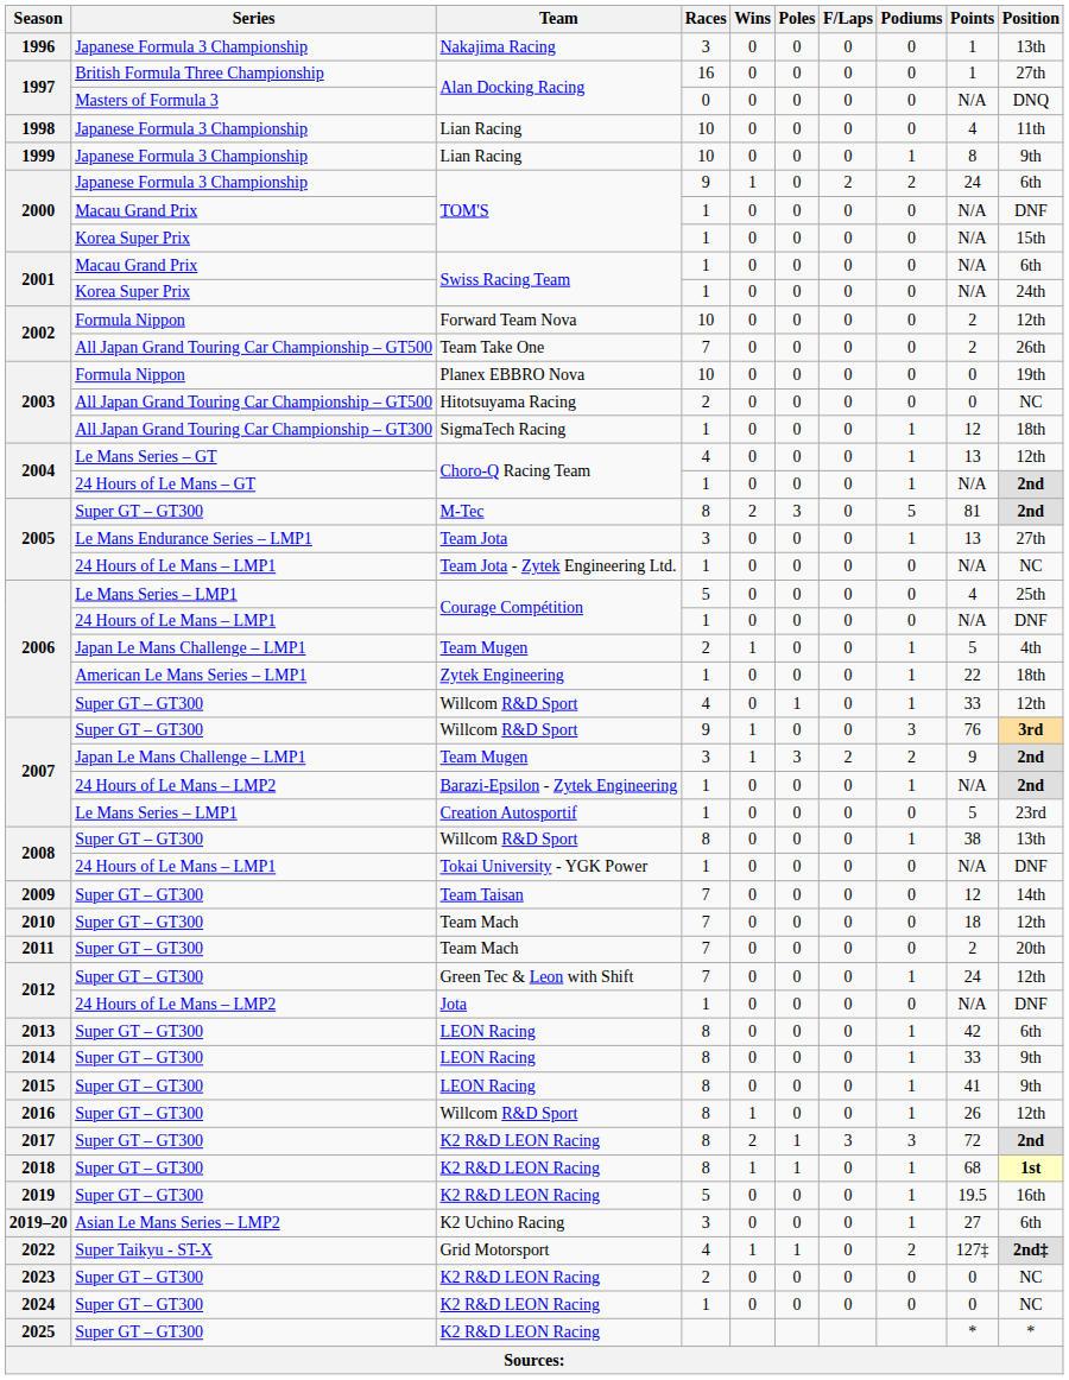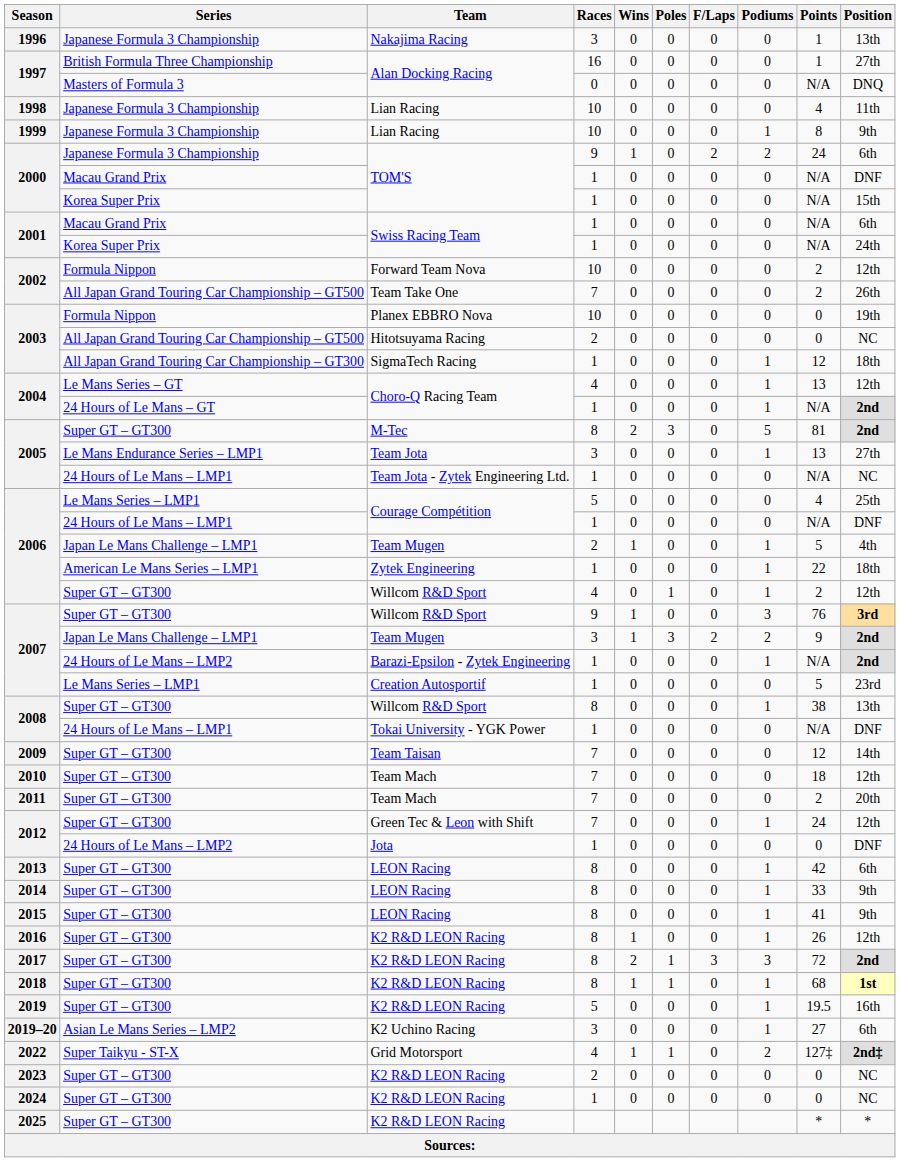 <table class="wikitable" style="font-size: 90%; text-align:center">
 <tr>
 <th>Season</th>
 <th>Series</th>
 <th>Team</th>
 <th>Races</th>
 <th>Wins</th>
 <th>Poles</th>
 <th>F/Laps</th>
 <th>Podiums</th>
 <th>Points</th>
 <th>Position</th>
 </tr>
 <tr>
 <th>1996</th>
 <td align=left><a href='#'>Japanese Formula 3 Championship</a></td>
 <td align=left><a href='#'>Nakajima Racing</a></td>
 <td>3</td>
 <td>0</td>
 <td>0</td>
 <td>0</td>
 <td>0</td>
 <td>1</td>
 <td>13th</td>
 </tr>
 <tr>
 <th rowspan="2">1997</th>
 <td align=left><a href='#'>British Formula Three Championship</a></td>
 <td align=left rowspan="2"><a href='#'>Alan Docking Racing</a></td>
 <td>16</td>
 <td>0</td>
 <td>0</td>
 <td>0</td>
 <td>0</td>
 <td>1</td>
 <td>27th</td>
 </tr>
 <tr>
 <td align=left><a href='#'>Masters of Formula 3</a></td>
 <td>0</td>
 <td>0</td>
 <td>0</td>
 <td>0</td>
 <td>0</td>
 <td>N/A</td>
 <td>DNQ</td>
 </tr>
 <tr>
 <th>1998</th>
 <td align=left><a href='#'>Japanese Formula 3 Championship</a></td>
 <td align=left>Lian Racing</td>
 <td>10</td>
 <td>0</td>
 <td>0</td>
 <td>0</td>
 <td>0</td>
 <td>4</td>
 <td>11th</td>
 </tr>
 <tr>
 <th>1999</th>
 <td align=left><a href='#'>Japanese Formula 3 Championship</a></td>
 <td align=left>Lian Racing</td>
 <td>10</td>
 <td>0</td>
 <td>0</td>
 <td>0</td>
 <td>1</td>
 <td>8</td>
 <td>9th</td>
 </tr>
 <tr>
 <th rowspan="3">2000</th>
 <td align=left><a href='#'>Japanese Formula 3 Championship</a></td>
 <td align=left rowspan="3"><a href='#'>TOM'S</a></td>
 <td>9</td>
 <td>1</td>
 <td>0</td>
 <td>2</td>
 <td>2</td>
 <td>24</td>
 <td>6th</td>
 </tr>
 <tr>
 <td align=left><a href='#'>Macau Grand Prix</a></td>
 <td>1</td>
 <td>0</td>
 <td>0</td>
 <td>0</td>
 <td>0</td>
 <td>N/A</td>
 <td>DNF</td>
 </tr>
 <tr>
 <td align=left><a href='#'>Korea Super Prix</a></td>
 <td>1</td>
 <td>0</td>
 <td>0</td>
 <td>0</td>
 <td>0</td>
 <td>N/A</td>
 <td>15th</td>
 </tr>
 <tr>
 <th rowspan="2">2001</th>
 <td align=left><a href='#'>Macau Grand Prix</a></td>
 <td align=left rowspan="2"><a href='#'>Swiss Racing Team</a></td>
 <td>1</td>
 <td>0</td>
 <td>0</td>
 <td>0</td>
 <td>0</td>
 <td>N/A</td>
 <td>6th</td>
 </tr>
 <tr>
 <td align=left><a href='#'>Korea Super Prix</a></td>
 <td>1</td>
 <td>0</td>
 <td>0</td>
 <td>0</td>
 <td>0</td>
 <td>N/A</td>
 <td>24th</td>
 </tr>
 <tr>
 <th rowspan="2">2002</th>
 <td align=left><a href='#'>Formula Nippon</a></td>
 <td align=left>Forward Team Nova</td>
 <td>10</td>
 <td>0</td>
 <td>0</td>
 <td>0</td>
 <td>0</td>
 <td>2</td>
 <td>12th</td>
 </tr>
 <tr>
 <td align=left><a href='#'>All Japan Grand Touring Car Championship – GT500</a></td>
 <td align=left>Team Take One</td>
 <td>7</td>
 <td>0</td>
 <td>0</td>
 <td>0</td>
 <td>0</td>
 <td>2</td>
 <td>26th</td>
 </tr>
 <tr>
 <th rowspan="3">2003</th>
 <td align=left><a href='#'>Formula Nippon</a></td>
 <td align=left>Planex EBBRO Nova</td>
 <td>10</td>
 <td>0</td>
 <td>0</td>
 <td>0</td>
 <td>0</td>
 <td>0</td>
 <td>19th</td>
 </tr>
 <tr>
 <td align=left><a href='#'>All Japan Grand Touring Car Championship – GT500</a></td>
 <td align=left>Hitotsuyama Racing</td>
 <td>2</td>
 <td>0</td>
 <td>0</td>
 <td>0</td>
 <td>0</td>
 <td>0</td>
 <td>NC</td>
 </tr>
 <tr>
 <td align=left><a href='#'>All Japan Grand Touring Car Championship – GT300</a></td>
 <td align=left>SigmaTech Racing</td>
 <td>1</td>
 <td>0</td>
 <td>0</td>
 <td>0</td>
 <td>1</td>
 <td>12</td>
 <td>18th</td>
 </tr>
 <tr>
 <th rowspan="2">2004</th>
 <td align=left><a href='#'>Le Mans Series – GT</a></td>
 <td align=left rowspan="2"><a href='#'>Choro-Q</a> Racing Team</td>
 <td>4</td>
 <td>0</td>
 <td>0</td>
 <td>0</td>
 <td>1</td>
 <td>13</td>
 <td>12th</td>
 </tr>
 <tr>
 <td align=left><a href='#'>24 Hours of Le Mans – GT</a></td>
 <td>1</td>
 <td>0</td>
 <td>0</td>
 <td>0</td>
 <td>1</td>
 <td>N/A</td>
 <td style="background:#dfdfdf;"><strong>2nd</strong></td>
 </tr>
 <tr>
 <th rowspan="3">2005</th>
 <td align=left><a href='#'>Super GT – GT300</a></td>
 <td align=left><a href='#'>M-Tec</a></td>
 <td>8</td>
 <td>2</td>
 <td>3</td>
 <td>0</td>
 <td>5</td>
 <td>81</td>
 <td style="background:#dfdfdf;"><strong>2nd</strong></td>
 </tr>
 <tr>
 <td align=left><a href='#'>Le Mans Endurance Series – LMP1</a></td>
 <td align=left><a href='#'>Team Jota</a></td>
 <td>3</td>
 <td>0</td>
 <td>0</td>
 <td>0</td>
 <td>1</td>
 <td>13</td>
 <td>27th</td>
 </tr>
 <tr>
 <td align=left><a href='#'>24 Hours of Le Mans – LMP1</a></td>
 <td align=left><a href='#'>Team Jota</a> - <a href='#'>Zytek</a> Engineering Ltd.</td>
 <td>1</td>
 <td>0</td>
 <td>0</td>
 <td>0</td>
 <td>0</td>
 <td>N/A</td>
 <td>NC</td>
 </tr>
 <tr>
 <th rowspan="5">2006</th>
 <td align=left><a href='#'>Le Mans Series – LMP1</a></td>
 <td align=left rowspan="2"><a href='#'>Courage Compétition</a></td>
 <td>5</td>
 <td>0</td>
 <td>0</td>
 <td>0</td>
 <td>0</td>
 <td>4</td>
 <td>25th</td>
 </tr>
 <tr>
 <td align=left><a href='#'>24 Hours of Le Mans – LMP1</a></td>
 <td>1</td>
 <td>0</td>
 <td>0</td>
 <td>0</td>
 <td>0</td>
 <td>N/A</td>
 <td>DNF</td>
 </tr>
 <tr>
 <td align=left><a href='#'>Japan Le Mans Challenge – LMP1</a></td>
 <td align=left><a href='#'>Team Mugen</a></td>
 <td>2</td>
 <td>1</td>
 <td>0</td>
 <td>0</td>
 <td>1</td>
 <td>5</td>
 <td>4th</td>
 </tr>
 <tr>
 <td align=left><a href='#'>American Le Mans Series – LMP1</a></td>
 <td align=left><a href='#'>Zytek Engineering</a></td>
 <td>1</td>
 <td>0</td>
 <td>0</td>
 <td>0</td>
 <td>1</td>
 <td>22</td>
 <td>18th</td>
 </tr>
 <tr>
 <td align=left><a href='#'>Super GT – GT300</a></td>
 <td align=left>Willcom <a href='#'>R&D Sport</a></td>
 <td>4</td>
 <td>0</td>
 <td>1</td>
 <td>0</td>
 <td>1</td>
-<td>33</td>
+<td>2</td>
 <td>12th</td>
 </tr>
 <tr>
 <th rowspan="4">2007</th>
 <td align=left><a href='#'>Super GT – GT300</a></td>
 <td align=left>Willcom <a href='#'>R&D Sport</a></td>
 <td>9</td>
 <td>1</td>
 <td>0</td>
 <td>0</td>
 <td>3</td>
 <td>76</td>
 <td style="background:#ffdf9f;"><strong>3rd</strong></td>
 </tr>
 <tr>
 <td align=left><a href='#'>Japan Le Mans Challenge – LMP1</a></td>
 <td align=left><a href='#'>Team Mugen</a></td>
 <td>3</td>
 <td>1</td>
 <td>3</td>
 <td>2</td>
 <td>2</td>
 <td>9</td>
 <td style="background:#dfdfdf;"><strong>2nd</strong></td>
 </tr>
 <tr>
 <td align=left><a href='#'>24 Hours of Le Mans – LMP2</a></td>
 <td align=left><a href='#'>Barazi-Epsilon</a> - <a href='#'>Zytek Engineering</a></td>
 <td>1</td>
 <td>0</td>
 <td>0</td>
 <td>0</td>
 <td>1</td>
 <td>N/A</td>
 <td style="background:#dfdfdf;"><strong>2nd</strong></td>
 </tr>
 <tr>
 <td align=left><a href='#'>Le Mans Series – LMP1</a></td>
 <td align=left><a href='#'>Creation Autosportif</a></td>
 <td>1</td>
 <td>0</td>
 <td>0</td>
 <td>0</td>
 <td>0</td>
 <td>5</td>
 <td>23rd</td>
 </tr>
 <tr>
 <th rowspan="2">2008</th>
 <td align=left><a href='#'>Super GT – GT300</a></td>
 <td align=left>Willcom <a href='#'>R&D Sport</a></td>
 <td>8</td>
 <td>0</td>
 <td>0</td>
 <td>0</td>
 <td>1</td>
 <td>38</td>
 <td>13th</td>
 </tr>
 <tr>
 <td align=left><a href='#'>24 Hours of Le Mans – LMP1</a></td>
 <td align=left><a href='#'>Tokai University</a> - YGK Power</td>
 <td>1</td>
 <td>0</td>
 <td>0</td>
 <td>0</td>
 <td>0</td>
 <td>N/A</td>
 <td>DNF</td>
 </tr>
 <tr>
 <th>2009</th>
 <td align=left><a href='#'>Super GT – GT300</a></td>
 <td align=left><a href='#'>Team Taisan</a></td>
 <td>7</td>
 <td>0</td>
 <td>0</td>
 <td>0</td>
 <td>0</td>
 <td>12</td>
 <td>14th</td>
 </tr>
 <tr>
 <th>2010</th>
 <td align=left><a href='#'>Super GT – GT300</a></td>
 <td align=left>Team Mach</td>
 <td>7</td>
 <td>0</td>
 <td>0</td>
 <td>0</td>
 <td>0</td>
 <td>18</td>
 <td>12th</td>
 </tr>
 <tr>
 <th>2011</th>
 <td align=left><a href='#'>Super GT – GT300</a></td>
 <td align=left>Team Mach</td>
 <td>7</td>
 <td>0</td>
 <td>0</td>
 <td>0</td>
 <td>0</td>
 <td>2</td>
 <td>20th</td>
 </tr>
 <tr>
 <th rowspan="2">2012</th>
 <td align=left><a href='#'>Super GT – GT300</a></td>
 <td align=left>Green Tec & <a href='#'>Leon</a> with Shift</td>
 <td>7</td>
 <td>0</td>
 <td>0</td>
 <td>0</td>
 <td>1</td>
 <td>24</td>
 <td>12th</td>
 </tr>
 <tr>
 <td align=left><a href='#'>24 Hours of Le Mans – LMP2</a></td>
 <td align=left><a href='#'>Jota</a></td>
 <td>1</td>
 <td>0</td>
 <td>0</td>
 <td>0</td>
 <td>0</td>
-<td>N/A</td>
+<td>0</td>
 <td>DNF</td>
 </tr>
 <tr>
 <th>2013</th>
 <td align=left><a href='#'>Super GT – GT300</a></td>
 <td align=left><a href='#'>LEON Racing</a></td>
 <td>8</td>
 <td>0</td>
 <td>0</td>
 <td>0</td>
 <td>1</td>
 <td>42</td>
 <td>6th</td>
 </tr>
 <tr>
 <th>2014</th>
 <td align=left><a href='#'>Super GT – GT300</a></td>
 <td align=left><a href='#'>LEON Racing</a></td>
 <td>8</td>
 <td>0</td>
 <td>0</td>
 <td>0</td>
 <td>1</td>
 <td>33</td>
 <td>9th</td>
 </tr>
 <tr>
 <th>2015</th>
 <td align=left><a href='#'>Super GT – GT300</a></td>
 <td align=left><a href='#'>LEON Racing</a></td>
 <td>8</td>
 <td>0</td>
 <td>0</td>
 <td>0</td>
 <td>1</td>
 <td>41</td>
 <td>9th</td>
 </tr>
 <tr>
 <th>2016</th>
 <td align=left><a href='#'>Super GT – GT300</a></td>
-<td align=left>Willcom <a href='#'>R&D Sport</a></td>
+<td align=left><a href='#'>K2 R&D LEON Racing</a></td>
 <td>8</td>
 <td>1</td>
 <td>0</td>
 <td>0</td>
 <td>1</td>
 <td>26</td>
 <td>12th</td>
 </tr>
 <tr>
 <th>2017</th>
 <td align=left><a href='#'>Super GT – GT300</a></td>
 <td align=left><a href='#'>K2 R&D LEON Racing</a></td>
 <td>8</td>
 <td>2</td>
 <td>1</td>
 <td>3</td>
 <td>3</td>
 <td>72</td>
 <td style="background:#dfdfdf;"><strong>2nd</strong></td>
 </tr>
 <tr>
 <th>2018</th>
 <td align=left><a href='#'>Super GT – GT300</a></td>
 <td align=left><a href='#'>K2 R&D LEON Racing</a></td>
 <td>8</td>
 <td>1</td>
 <td>1</td>
 <td>0</td>
 <td>1</td>
 <td>68</td>
 <td style="background:#FFFFBF;"><strong>1st</strong></td>
 </tr>
 <tr>
 <th>2019</th>
 <td align=left><a href='#'>Super GT – GT300</a></td>
 <td align=left><a href='#'>K2 R&D LEON Racing</a></td>
 <td>5</td>
 <td>0</td>
 <td>0</td>
 <td>0</td>
 <td>1</td>
 <td>19.5</td>
 <td>16th</td>
 </tr>
 <tr>
 <th>2019–20</th>
 <td align=left><a href='#'>Asian Le Mans Series – LMP2</a></td>
 <td align=left>K2 Uchino Racing</td>
 <td>3</td>
 <td>0</td>
 <td>0</td>
 <td>0</td>
 <td>1</td>
 <td>27</td>
 <td>6th</td>
 </tr>
 <tr>
 <th>2022</th>
 <td align=left><a href='#'>Super Taikyu - ST-X</a></td>
 <td align=left>Grid Motorsport</td>
 <td>4</td>
 <td>1</td>
 <td>1</td>
 <td>0</td>
 <td>2</td>
 <td>127‡</td>
 <td style="background:#dfdfdf;"><strong>2nd‡</strong></td>
 </tr>
 <tr>
 <th>2023</th>
 <td align=left><a href='#'>Super GT – GT300</a></td>
 <td align=left><a href='#'>K2 R&D LEON Racing</a></td>
 <td>2</td>
 <td>0</td>
 <td>0</td>
 <td>0</td>
 <td>0</td>
 <td>0</td>
 <td>NC</td>
 </tr>
 <tr>
 <th>2024</th>
 <td align=left><a href='#'>Super GT – GT300</a></td>
 <td align=left><a href='#'>K2 R&D LEON Racing</a></td>
 <td>1</td>
 <td>0</td>
 <td>0</td>
 <td>0</td>
 <td>0</td>
 <td>0</td>
 <td>NC</td>
 </tr>
 <tr>
 <th>2025</th>
 <td align=left><a href='#'>Super GT – GT300</a></td>
 <td align=left><a href='#'>K2 R&D LEON Racing</a></td>
 <td></td>
 <td></td>
 <td></td>
 <td></td>
 <td></td>
 <td>*</td>
 <td>*</td>
 </tr>
 <tr>
 <th colspan="10">Sources:</th>
 </tr>
 </table>
